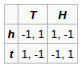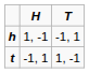 <table border="1" align=right cellpadding="4" cellspacing="0" style="margin: 1em 1em 1em 1em; background: #f9f9f9; border: 1px #aaa solid; border-collapse: collapse; font-size: 95%;">
 <tr>
 <td></td>
+<th><em>H</em></th>
 <th><em>T</em></th>
-<th><em>H</em></th>
 </tr>
 <tr>
 <th><em>h</em></th>
+<td>1, -1</td>
+<td>-1, 1</td>
+</tr>
+<tr>
+<th><em>t</em></th>
 <td>-1, 1</td>
 <td>1, -1</td>
 </tr>
-<tr>
-<th><em>t</em></th>
-<td>1, -1</td>
-<td>-1, 1</td>
-</tr>
 </table>
